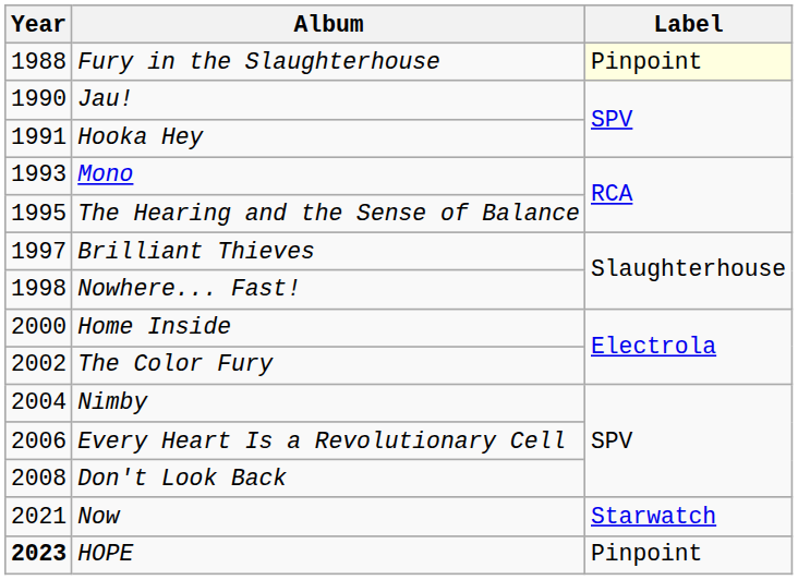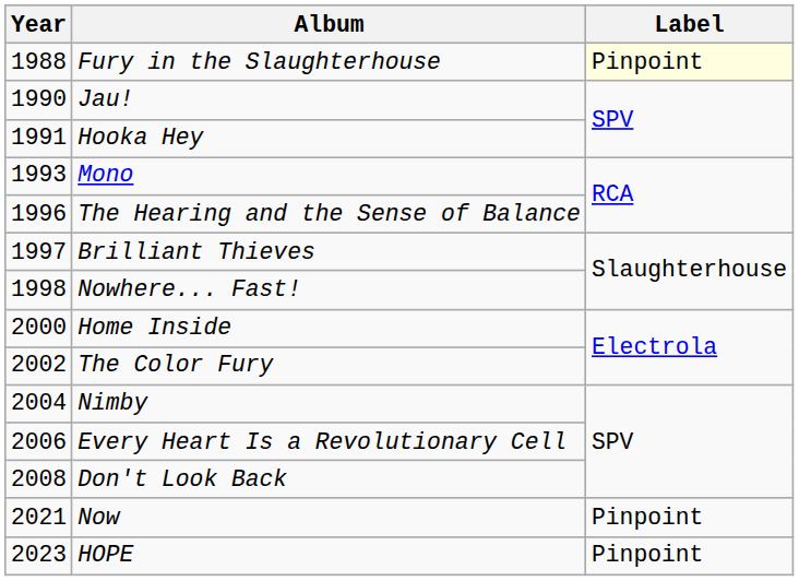 <table class="wikitable">
 <tr>
 <th>Year</th>
 <th>Album</th>
 <th>Label</th>
 </tr>
 <tr>
 <td>1988</td>
 <td><em>Fury in the Slaughterhouse</em></td>
 <td style="background: lightyellow;">Pinpoint</td>
 </tr>
 <tr>
 <td>1990</td>
 <td><em>Jau!</em></td>
 <td rowspan="2"><a href='#'>SPV</a></td>
 </tr>
 <tr>
 <td>1991</td>
 <td><em>Hooka Hey</em></td>
 </tr>
 <tr>
 <td>1993</td>
 <td><em><a href='#'>Mono</a></em></td>
 <td rowspan="2"><a href='#'>RCA</a></td>
 </tr>
 <tr>
-<td>1995</td>
+<td>1996</td>
 <td><em>The Hearing and the Sense of Balance</em></td>
 </tr>
 <tr>
 <td>1997</td>
 <td><em>Brilliant Thieves</em></td>
 <td rowspan="2">Slaughterhouse</td>
 </tr>
 <tr>
 <td>1998</td>
 <td><em>Nowhere... Fast!</em></td>
 </tr>
 <tr>
 <td>2000</td>
 <td><em>Home Inside</em></td>
 <td rowspan="2"><a href='#'>Electrola</a></td>
 </tr>
 <tr>
 <td>2002</td>
 <td><em>The Color Fury</em></td>
 </tr>
 <tr>
 <td>2004</td>
 <td><em>Nimby</em></td>
 <td rowspan="3">SPV</td>
 </tr>
 <tr>
 <td>2006</td>
 <td><em>Every Heart Is a Revolutionary Cell</em></td>
 </tr>
 <tr>
 <td>2008</td>
 <td><em>Don't Look Back</em></td>
 </tr>
 <tr>
 <td>2021</td>
 <td><em>Now</em></td>
-<td><a href='#'>Starwatch</a></td>
+<td>Pinpoint</td>
 </tr>
 <tr>
-<td><strong>2023</strong></td>
+<td>2023</td>
 <td><em>HOPE</em></td>
 <td>Pinpoint</td>
 </tr>
 </table>
